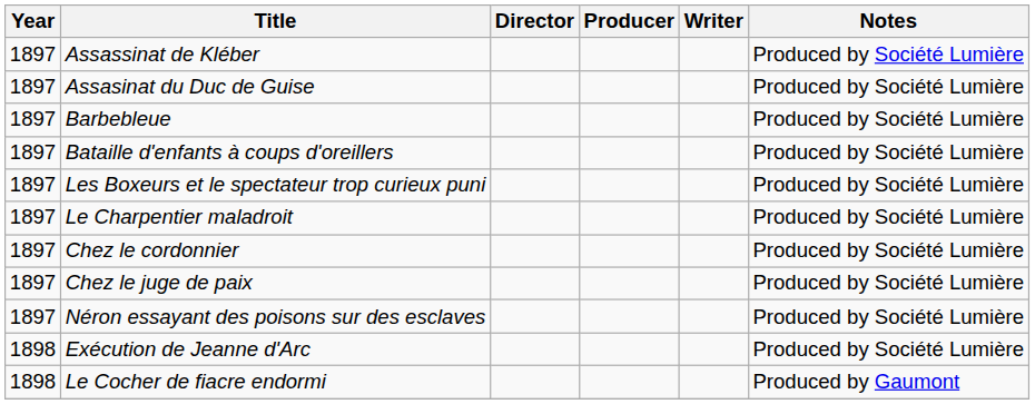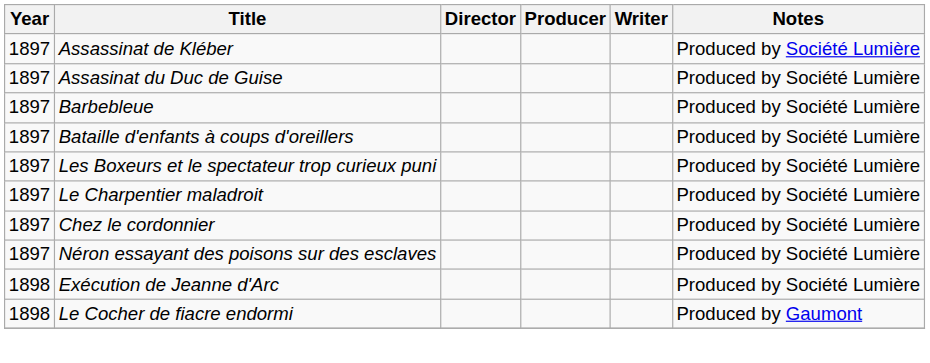 <table class="wikitable">
 <tr>
 <th>Year</th>
 <th>Title</th>
 <th>Director</th>
 <th>Producer</th>
 <th>Writer</th>
 <th>Notes</th>
 </tr>
 <tr>
 <td>1897</td>
 <td><em>Assassinat de Kléber</em></td>
 <td></td>
 <td></td>
 <td></td>
 <td>Produced by <a href='#'>Société Lumière</a></td>
 </tr>
 <tr>
 <td>1897</td>
 <td><em>Assasinat du Duc de Guise</em></td>
 <td></td>
 <td></td>
 <td></td>
 <td>Produced by Société Lumière</td>
 </tr>
 <tr>
 <td>1897</td>
 <td><em>Barbebleue</em></td>
 <td></td>
 <td></td>
 <td></td>
 <td>Produced by Société Lumière</td>
 </tr>
 <tr>
 <td>1897</td>
 <td><em>Bataille d'enfants à coups d'oreillers</em></td>
 <td></td>
 <td></td>
 <td></td>
 <td>Produced by Société Lumière</td>
 </tr>
 <tr>
 <td>1897</td>
 <td><em>Les Boxeurs et le spectateur trop curieux puni</em></td>
 <td></td>
 <td></td>
 <td></td>
 <td>Produced by Société Lumière</td>
 </tr>
 <tr>
 <td>1897</td>
 <td><em>Le Charpentier maladroit</em></td>
 <td></td>
 <td></td>
 <td></td>
 <td>Produced by Société Lumière</td>
 </tr>
 <tr>
 <td>1897</td>
 <td><em>Chez le cordonnier</em></td>
 <td></td>
 <td></td>
 <td></td>
 <td>Produced by Société Lumière</td>
 </tr>
 <tr>
 <td>1897</td>
-<td><em>Chez le juge de paix</em></td>
-<td></td>
-<td></td>
-<td></td>
-<td>Produced by Société Lumière</td>
-</tr>
-<tr>
-<td>1897</td>
 <td><em>Néron essayant des poisons sur des esclaves</em></td>
 <td></td>
 <td></td>
 <td></td>
 <td>Produced by Société Lumière</td>
 </tr>
 <tr>
 <td>1898</td>
 <td><em>Exécution de Jeanne d'Arc</em></td>
 <td></td>
 <td></td>
 <td></td>
 <td>Produced by Société Lumière</td>
 </tr>
 <tr>
 <td>1898</td>
 <td><em>Le Cocher de fiacre endormi</em></td>
 <td></td>
 <td></td>
 <td></td>
 <td>Produced by <a href='#'>Gaumont</a></td>
 </tr>
 <tr>
 </tr>
 </table>
